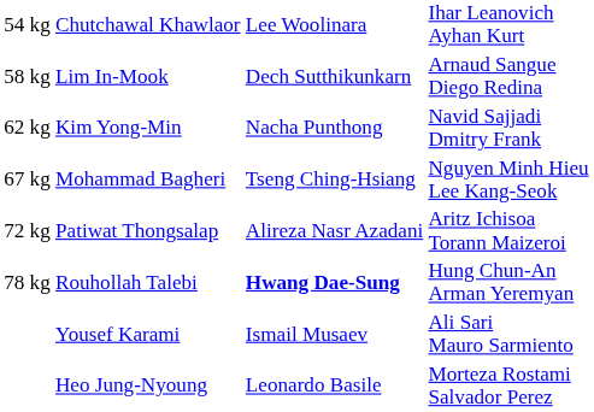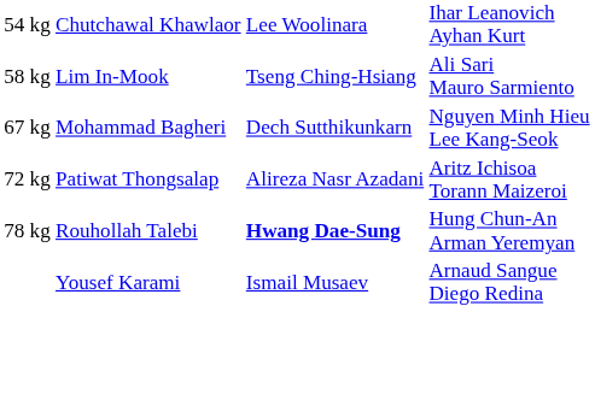 <table>
 <tr>
 <td>54 kg</td>
 <td> <a href='#'>Chutchawal Khawlaor</a></td>
 <td> <a href='#'>Lee Woolinara</a></td>
 <td> <a href='#'>Ihar Leanovich</a> <br>  <a href='#'>Ayhan Kurt</a></td>
 </tr>
 <tr>
 <td>58 kg</td>
 <td> <a href='#'>Lim In-Mook</a></td>
-<td> <a href='#'>Dech Sutthikunkarn</a></td>
-<td> <a href='#'>Arnaud Sangue</a> <br>  <a href='#'>Diego Redina</a></td>
-</tr>
-<tr>
-<td>62 kg</td>
-<td> <a href='#'>Kim Yong-Min</a></td>
-<td> <a href='#'>Nacha Punthong</a></td>
-<td> <a href='#'>Navid Sajjadi</a> <br>  <a href='#'>Dmitry Frank</a></td>
+<td> <a href='#'>Tseng Ching-Hsiang</a></td>
+<td> <a href='#'>Ali Sari</a> <br>  <a href='#'>Mauro Sarmiento</a></td>
 </tr>
 <tr>
 <td>67 kg</td>
 <td> <a href='#'>Mohammad Bagheri</a></td>
-<td> <a href='#'>Tseng Ching-Hsiang</a></td>
+<td> <a href='#'>Dech Sutthikunkarn</a></td>
 <td> <a href='#'>Nguyen Minh Hieu</a> <br>  <a href='#'>Lee Kang-Seok</a></td>
 </tr>
 <tr>
 <td>72 kg</td>
 <td> <a href='#'>Patiwat Thongsalap</a></td>
 <td> <a href='#'>Alireza Nasr Azadani</a></td>
 <td> <a href='#'>Aritz Ichisoa</a> <br>  <a href='#'>Torann Maizeroi</a></td>
 </tr>
 <tr>
 <td>78 kg</td>
 <td> <a href='#'>Rouhollah Talebi</a></td>
 <td><strong> <a href='#'>Hwang Dae-Sung</a></strong></td>
 <td> <a href='#'>Hung Chun-An</a> <br>  <a href='#'>Arman Yeremyan</a></td>
 </tr>
 <tr>
 <td></td>
 <td> <a href='#'>Yousef Karami</a></td>
 <td> <a href='#'>Ismail Musaev</a></td>
-<td> <a href='#'>Ali Sari</a> <br>  <a href='#'>Mauro Sarmiento</a></td>
-</tr>
-<tr>
-<td></td>
-<td> <a href='#'>Heo Jung-Nyoung</a></td>
-<td> <a href='#'>Leonardo Basile</a></td>
-<td> <a href='#'>Morteza Rostami</a> <br>  <a href='#'>Salvador Perez</a></td>
+<td> <a href='#'>Arnaud Sangue</a> <br>  <a href='#'>Diego Redina</a></td>
 </tr>
 </table>
